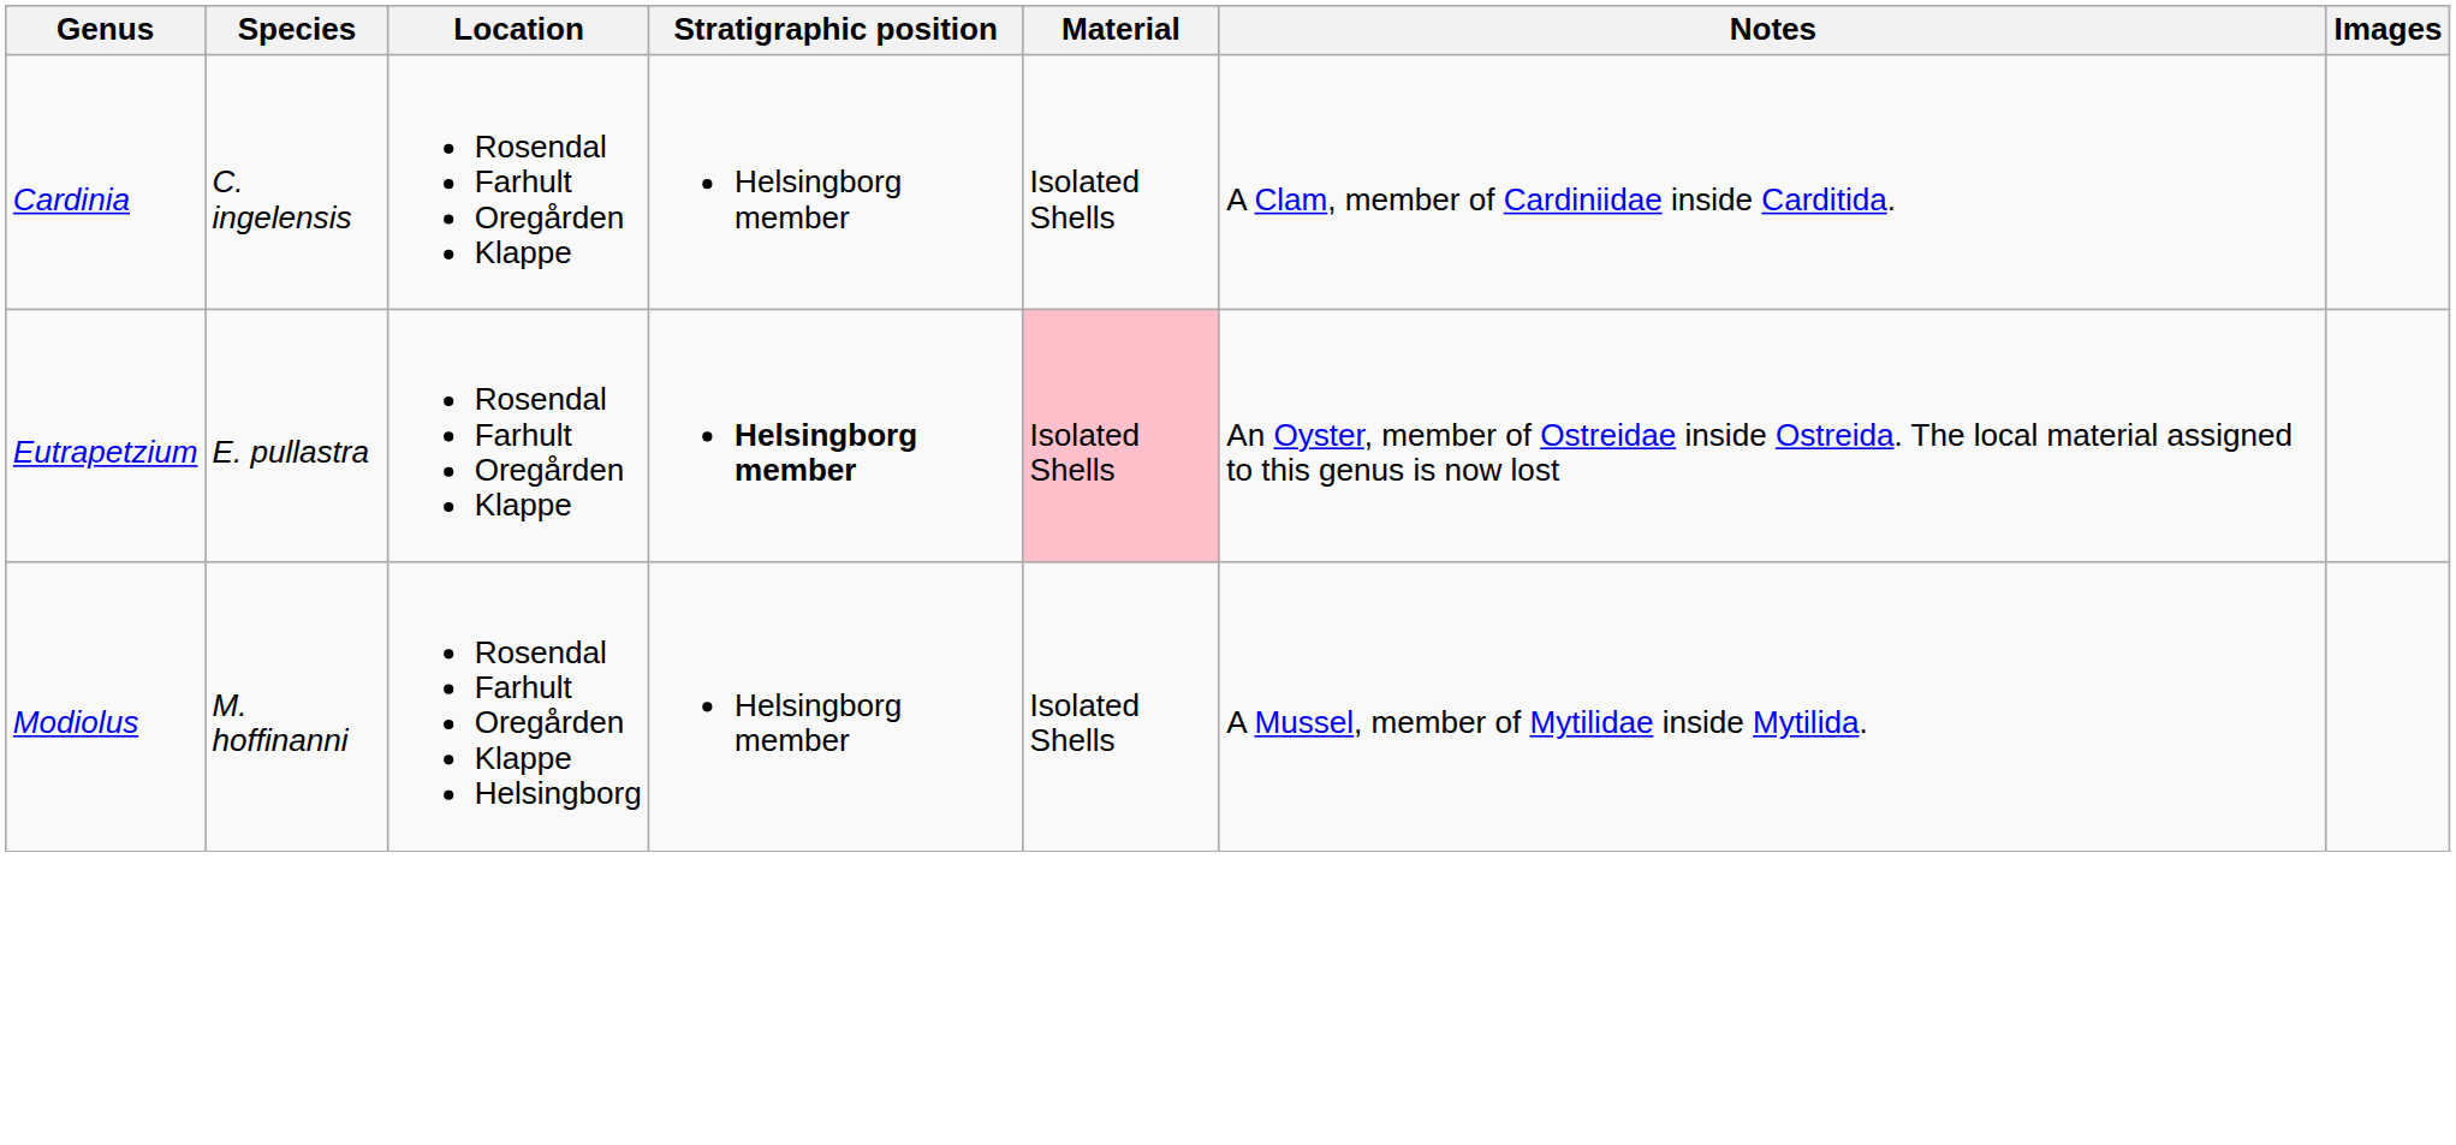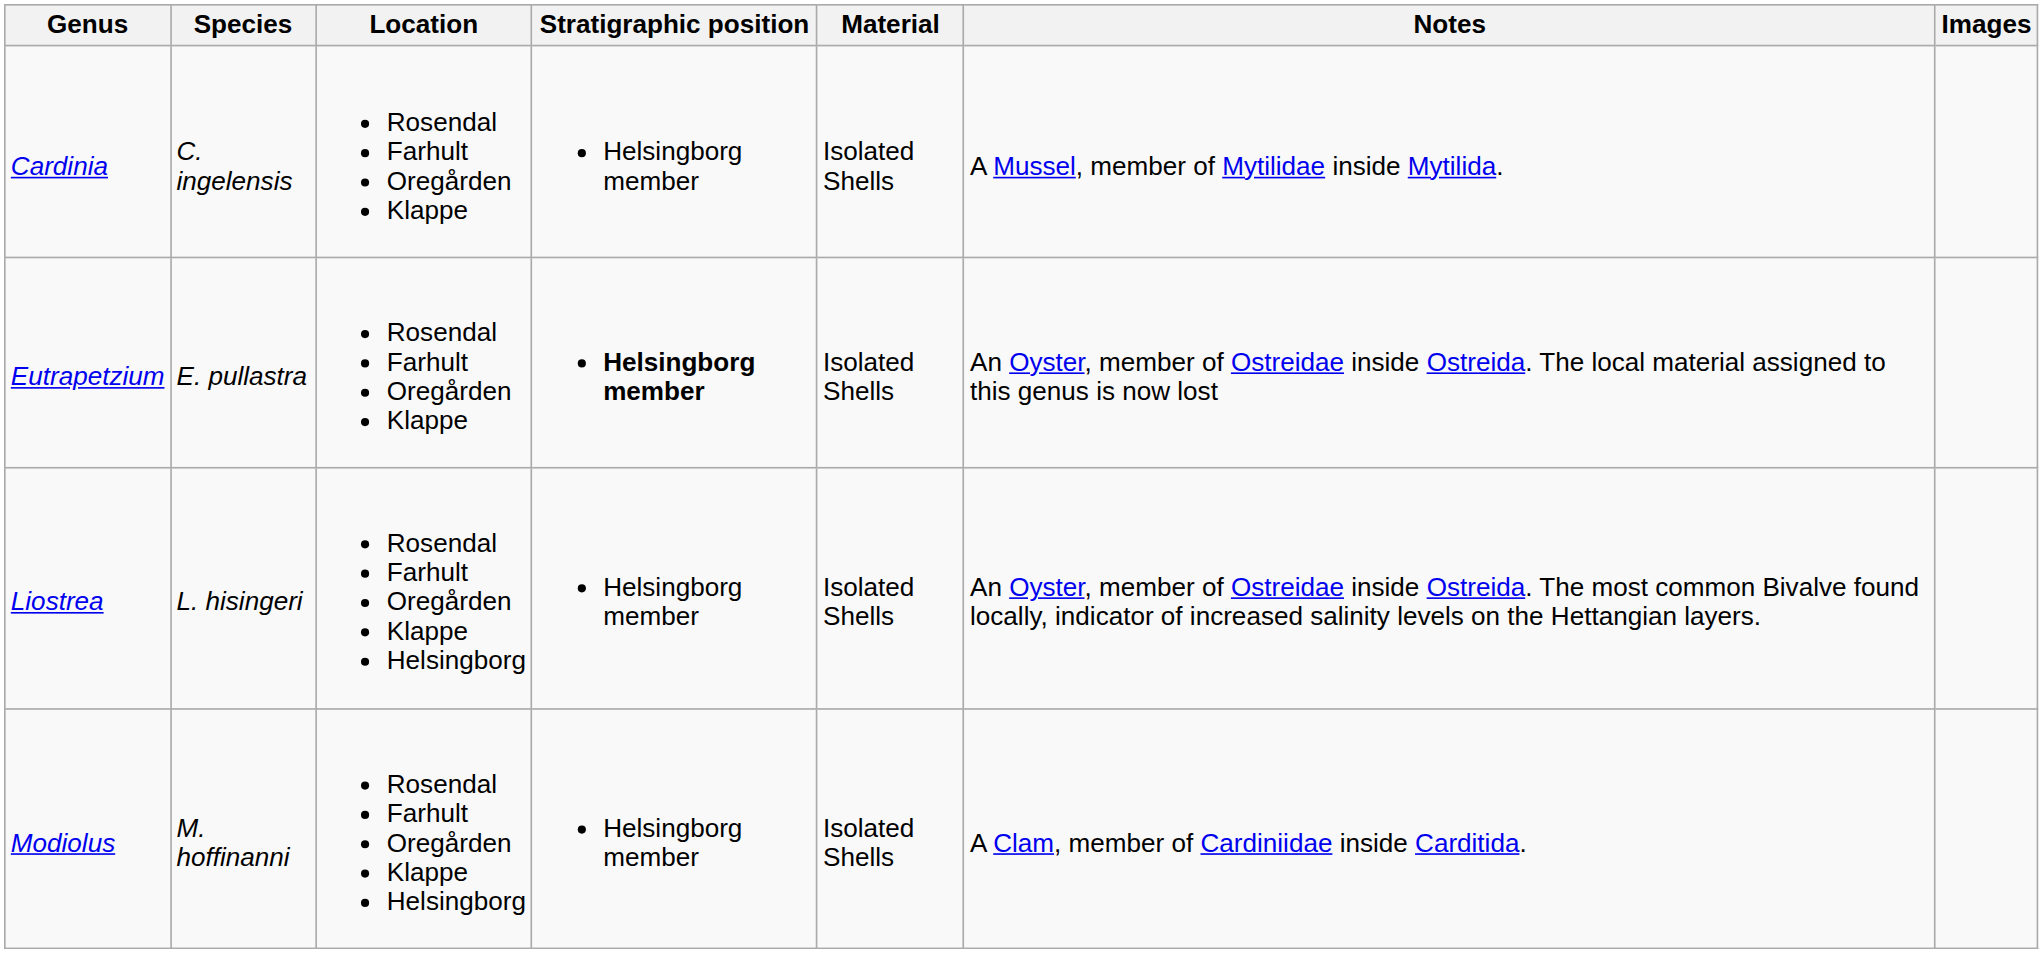 <table class = "wikitable">
 <tr>
 <th>Genus</th>
 <th>Species</th>
 <th>Location</th>
 <th>Stratigraphic position</th>
 <th>Material</th>
 <th>Notes</th>
 <th>Images</th>
 </tr>
 <tr>
 <td><br><em><a href='#'>Cardinia</a></em></td>
 <td><br><em>C. ingelensis</em></td>
 <td><br><ul><li>Rosendal</li><li>Farhult</li><li>Oregården</li><li>Klappe</li></ul></td>
 <td><br><ul><li>Helsingborg member</li></ul></td>
 <td><br>Isolated Shells</td>
-<td><br>A <a href='#'>Clam</a>, member of  <a href='#'>Cardiniidae</a> inside <a href='#'>Carditida</a>.</td>
+<td><br>A <a href='#'>Mussel</a>, member of  <a href='#'>Mytilidae</a> inside <a href='#'>Mytilida</a>.</td>
 <td></td>
 </tr>
 <tr>
 <td><br><em><a href='#'>Eutrapetzium</a></em></td>
 <td><br><em>E. pullastra</em></td>
 <td><br><ul><li>Rosendal</li><li>Farhult</li><li>Oregården</li><li>Klappe</li></ul></td>
 <td><strong><br><ul><li>Helsingborg member</li></ul></strong></td>
-<td style="background: pink;"><br>Isolated Shells</td>
+<td><br>Isolated Shells</td>
 <td><br>An <a href='#'>Oyster</a>, member of  <a href='#'>Ostreidae</a> inside <a href='#'>Ostreida</a>. The local material assigned to this genus is now lost</td>
 <td></td>
+</tr>
+<tr>
+<td><br><em><a href='#'>Liostrea</a></em></td>
+<td><br><em>L. hisingeri</em></td>
+<td><br><ul><li>Rosendal</li><li>Farhult</li><li>Oregården</li><li>Klappe</li><li>Helsingborg</li></ul></td>
+<td><br><ul><li>Helsingborg member</li></ul></td>
+<td><br>Isolated Shells</td>
+<td><br>An <a href='#'>Oyster</a>, member of  <a href='#'>Ostreidae</a> inside <a href='#'>Ostreida</a>. The most common Bivalve found locally, indicator of increased salinity levels on the Hettangian layers.</td>
+<td><br></td>
 </tr>
 <tr>
 <td><br><em><a href='#'>Modiolus</a></em></td>
 <td><br><em>M. hoffinanni</em></td>
 <td><br><ul><li>Rosendal</li><li>Farhult</li><li>Oregården</li><li>Klappe</li><li>Helsingborg</li></ul></td>
 <td><br><ul><li>Helsingborg member</li></ul></td>
 <td><br>Isolated Shells</td>
-<td><br>A <a href='#'>Mussel</a>, member of  <a href='#'>Mytilidae</a> inside <a href='#'>Mytilida</a>.</td>
+<td><br>A <a href='#'>Clam</a>, member of  <a href='#'>Cardiniidae</a> inside <a href='#'>Carditida</a>.</td>
 <td><br></td>
 </tr>
 <tr>
 </tr>
 </table>
